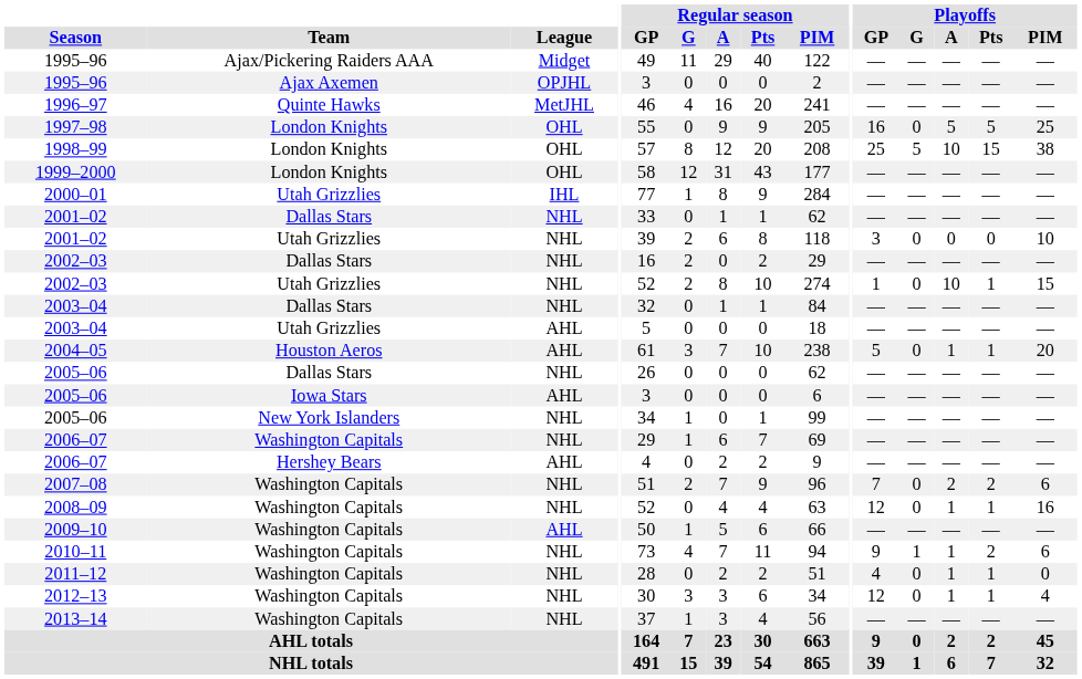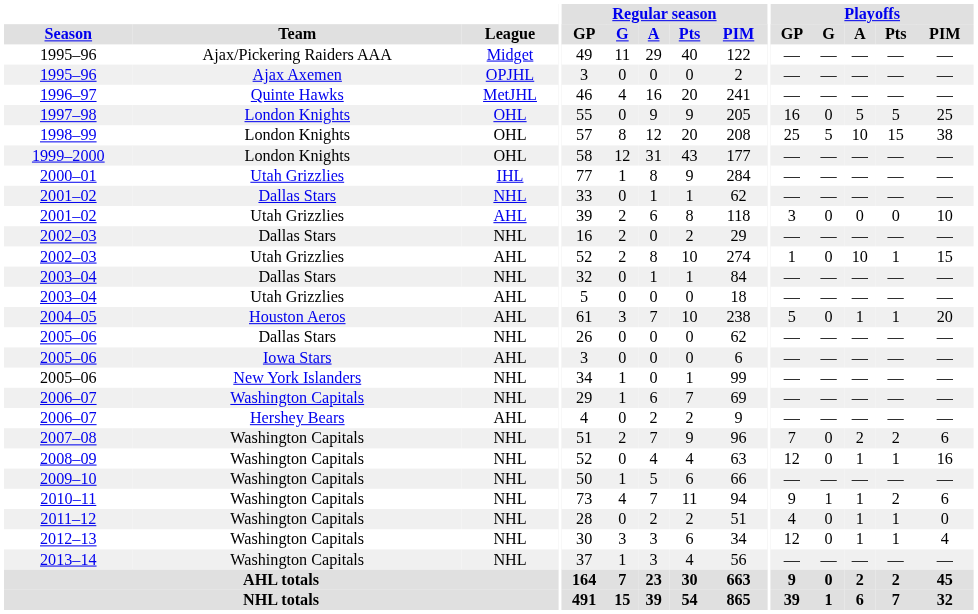 <table border="0" cellpadding="1" cellspacing="0" style="text-align:center; width:60em">
 <tr bgcolor="#e0e0e0">
 <th colspan="3" bgcolor="#ffffff"></th>
 <th rowspan="99" bgcolor="#ffffff"></th>
 <th colspan="5"><a href='#'>Regular season</a></th>
 <th rowspan="99" bgcolor="#ffffff"></th>
 <th colspan="5"><a href='#'>Playoffs</a></th>
 </tr>
 <tr bgcolor="#e0e0e0">
 <th><a href='#'>Season</a></th>
 <th>Team</th>
 <th>League</th>
 <th>GP</th>
 <th><a href='#'>G</a></th>
 <th><a href='#'>A</a></th>
 <th><a href='#'>Pts</a></th>
 <th><a href='#'>PIM</a></th>
 <th>GP</th>
 <th>G</th>
 <th>A</th>
 <th>Pts</th>
 <th>PIM</th>
 </tr>
 <tr>
 <td>1995–96</td>
 <td>Ajax/Pickering Raiders AAA</td>
 <td><a href='#'>Midget</a></td>
 <td>49</td>
 <td>11</td>
 <td>29</td>
 <td>40</td>
 <td>122</td>
 <td>—</td>
 <td>—</td>
 <td>—</td>
 <td>—</td>
 <td>—</td>
 </tr>
 <tr bgcolor="#f0f0f0">
 <td><a href='#'>1995–96</a></td>
 <td><a href='#'>Ajax Axemen</a></td>
 <td><a href='#'>OPJHL</a></td>
 <td>3</td>
 <td>0</td>
 <td>0</td>
 <td>0</td>
 <td>2</td>
 <td>—</td>
 <td>—</td>
 <td>—</td>
 <td>—</td>
 <td>—</td>
 </tr>
 <tr>
 <td><a href='#'>1996–97</a></td>
 <td><a href='#'>Quinte Hawks</a></td>
 <td><a href='#'>MetJHL</a></td>
 <td>46</td>
 <td>4</td>
 <td>16</td>
 <td>20</td>
 <td>241</td>
 <td>—</td>
 <td>—</td>
 <td>—</td>
 <td>—</td>
 <td>—</td>
 </tr>
 <tr bgcolor="#f0f0f0">
 <td><a href='#'>1997–98</a></td>
 <td><a href='#'>London Knights</a></td>
 <td><a href='#'>OHL</a></td>
 <td>55</td>
 <td>0</td>
 <td>9</td>
 <td>9</td>
 <td>205</td>
 <td>16</td>
 <td>0</td>
 <td>5</td>
 <td>5</td>
 <td>25</td>
 </tr>
 <tr>
 <td><a href='#'>1998–99</a></td>
 <td>London Knights</td>
 <td>OHL</td>
 <td>57</td>
 <td>8</td>
 <td>12</td>
 <td>20</td>
 <td>208</td>
 <td>25</td>
 <td>5</td>
 <td>10</td>
 <td>15</td>
 <td>38</td>
 </tr>
 <tr bgcolor="#f0f0f0">
 <td><a href='#'>1999–2000</a></td>
 <td>London Knights</td>
 <td>OHL</td>
 <td>58</td>
 <td>12</td>
 <td>31</td>
 <td>43</td>
 <td>177</td>
 <td>—</td>
 <td>—</td>
 <td>—</td>
 <td>—</td>
 <td>—</td>
 </tr>
 <tr>
 <td><a href='#'>2000–01</a></td>
 <td><a href='#'>Utah Grizzlies</a></td>
 <td><a href='#'>IHL</a></td>
 <td>77</td>
 <td>1</td>
 <td>8</td>
 <td>9</td>
 <td>284</td>
 <td>—</td>
 <td>—</td>
 <td>—</td>
 <td>—</td>
 <td>—</td>
 </tr>
 <tr bgcolor="#f0f0f0">
 <td><a href='#'>2001–02</a></td>
 <td><a href='#'>Dallas Stars</a></td>
 <td><a href='#'>NHL</a></td>
 <td>33</td>
 <td>0</td>
 <td>1</td>
 <td>1</td>
 <td>62</td>
 <td>—</td>
 <td>—</td>
 <td>—</td>
 <td>—</td>
 <td>—</td>
 </tr>
 <tr>
 <td><a href='#'>2001–02</a></td>
 <td>Utah Grizzlies</td>
-<td>NHL</td>
+<td><a href='#'>AHL</a></td>
 <td>39</td>
 <td>2</td>
 <td>6</td>
 <td>8</td>
 <td>118</td>
 <td>3</td>
 <td>0</td>
 <td>0</td>
 <td>0</td>
 <td>10</td>
 </tr>
 <tr bgcolor="#f0f0f0">
 <td><a href='#'>2002–03</a></td>
 <td>Dallas Stars</td>
 <td>NHL</td>
 <td>16</td>
 <td>2</td>
 <td>0</td>
 <td>2</td>
 <td>29</td>
 <td>—</td>
 <td>—</td>
 <td>—</td>
 <td>—</td>
 <td>—</td>
 </tr>
 <tr>
 <td><a href='#'>2002–03</a></td>
 <td>Utah Grizzlies</td>
-<td>NHL</td>
+<td>AHL</td>
 <td>52</td>
 <td>2</td>
 <td>8</td>
 <td>10</td>
 <td>274</td>
 <td>1</td>
 <td>0</td>
 <td>10</td>
 <td>1</td>
 <td>15</td>
 </tr>
 <tr bgcolor="#f0f0f0">
 <td><a href='#'>2003–04</a></td>
 <td>Dallas Stars</td>
 <td>NHL</td>
 <td>32</td>
 <td>0</td>
 <td>1</td>
 <td>1</td>
 <td>84</td>
 <td>—</td>
 <td>—</td>
 <td>—</td>
 <td>—</td>
 <td>—</td>
 </tr>
 <tr>
 <td><a href='#'>2003–04</a></td>
 <td>Utah Grizzlies</td>
 <td>AHL</td>
 <td>5</td>
 <td>0</td>
 <td>0</td>
 <td>0</td>
 <td>18</td>
 <td>—</td>
 <td>—</td>
 <td>—</td>
 <td>—</td>
 <td>—</td>
 </tr>
 <tr bgcolor="#f0f0f0">
 <td><a href='#'>2004–05</a></td>
 <td><a href='#'>Houston Aeros</a></td>
 <td>AHL</td>
 <td>61</td>
 <td>3</td>
 <td>7</td>
 <td>10</td>
 <td>238</td>
 <td>5</td>
 <td>0</td>
 <td>1</td>
 <td>1</td>
 <td>20</td>
 </tr>
 <tr>
 <td><a href='#'>2005–06</a></td>
 <td>Dallas Stars</td>
 <td>NHL</td>
 <td>26</td>
 <td>0</td>
 <td>0</td>
 <td>0</td>
 <td>62</td>
 <td>—</td>
 <td>—</td>
 <td>—</td>
 <td>—</td>
 <td>—</td>
 </tr>
 <tr bgcolor="#f0f0f0">
 <td><a href='#'>2005–06</a></td>
 <td><a href='#'>Iowa Stars</a></td>
 <td>AHL</td>
 <td>3</td>
 <td>0</td>
 <td>0</td>
 <td>0</td>
 <td>6</td>
 <td>—</td>
 <td>—</td>
 <td>—</td>
 <td>—</td>
 <td>—</td>
 </tr>
 <tr>
 <td>2005–06</td>
 <td><a href='#'>New York Islanders</a></td>
 <td>NHL</td>
 <td>34</td>
 <td>1</td>
 <td>0</td>
 <td>1</td>
 <td>99</td>
 <td>—</td>
 <td>—</td>
 <td>—</td>
 <td>—</td>
 <td>—</td>
 </tr>
 <tr bgcolor="#f0f0f0">
 <td><a href='#'>2006–07</a></td>
 <td><a href='#'>Washington Capitals</a></td>
 <td>NHL</td>
 <td>29</td>
 <td>1</td>
 <td>6</td>
 <td>7</td>
 <td>69</td>
 <td>—</td>
 <td>—</td>
 <td>—</td>
 <td>—</td>
 <td>—</td>
 </tr>
 <tr>
 <td><a href='#'>2006–07</a></td>
 <td><a href='#'>Hershey Bears</a></td>
 <td>AHL</td>
 <td>4</td>
 <td>0</td>
 <td>2</td>
 <td>2</td>
 <td>9</td>
 <td>—</td>
 <td>—</td>
 <td>—</td>
 <td>—</td>
 <td>—</td>
 </tr>
 <tr bgcolor="#f0f0f0">
 <td><a href='#'>2007–08</a></td>
 <td>Washington Capitals</td>
 <td>NHL</td>
 <td>51</td>
 <td>2</td>
 <td>7</td>
 <td>9</td>
 <td>96</td>
 <td>7</td>
 <td>0</td>
 <td>2</td>
 <td>2</td>
 <td>6</td>
 </tr>
 <tr>
 <td><a href='#'>2008–09</a></td>
 <td>Washington Capitals</td>
 <td>NHL</td>
 <td>52</td>
 <td>0</td>
 <td>4</td>
 <td>4</td>
 <td>63</td>
 <td>12</td>
 <td>0</td>
 <td>1</td>
 <td>1</td>
 <td>16</td>
 </tr>
 <tr bgcolor="#f0f0f0">
 <td><a href='#'>2009–10</a></td>
 <td>Washington Capitals</td>
-<td><a href='#'>AHL</a></td>
+<td>NHL</td>
 <td>50</td>
 <td>1</td>
 <td>5</td>
 <td>6</td>
 <td>66</td>
 <td>—</td>
 <td>—</td>
 <td>—</td>
 <td>—</td>
 <td>—</td>
 </tr>
 <tr>
 <td><a href='#'>2010–11</a></td>
 <td>Washington Capitals</td>
 <td>NHL</td>
 <td>73</td>
 <td>4</td>
 <td>7</td>
 <td>11</td>
 <td>94</td>
 <td>9</td>
 <td>1</td>
 <td>1</td>
 <td>2</td>
 <td>6</td>
 </tr>
 <tr bgcolor="#f0f0f0">
 <td><a href='#'>2011–12</a></td>
 <td>Washington Capitals</td>
 <td>NHL</td>
 <td>28</td>
 <td>0</td>
 <td>2</td>
 <td>2</td>
 <td>51</td>
 <td>4</td>
 <td>0</td>
 <td>1</td>
 <td>1</td>
 <td>0</td>
 </tr>
 <tr>
 <td><a href='#'>2012–13</a></td>
 <td>Washington Capitals</td>
 <td>NHL</td>
 <td>30</td>
 <td>3</td>
 <td>3</td>
 <td>6</td>
 <td>34</td>
 <td>12</td>
 <td>0</td>
 <td>1</td>
 <td>1</td>
 <td>4</td>
 </tr>
 <tr bgcolor="#f0f0f0">
 <td><a href='#'>2013–14</a></td>
 <td>Washington Capitals</td>
 <td>NHL</td>
 <td>37</td>
 <td>1</td>
 <td>3</td>
 <td>4</td>
 <td>56</td>
 <td>—</td>
 <td>—</td>
 <td>—</td>
 <td>—</td>
 <td>—</td>
 </tr>
 <tr bgcolor="#e0e0e0">
 <th colspan="3">AHL totals</th>
 <th>164</th>
 <th>7</th>
 <th>23</th>
 <th>30</th>
 <th>663</th>
 <th>9</th>
 <th>0</th>
 <th>2</th>
 <th>2</th>
 <th>45</th>
 </tr>
 <tr bgcolor="#e0e0e0">
 <th colspan="3">NHL totals</th>
 <th>491</th>
 <th>15</th>
 <th>39</th>
 <th>54</th>
 <th>865</th>
 <th>39</th>
 <th>1</th>
 <th>6</th>
 <th>7</th>
 <th>32</th>
 </tr>
 </table>
